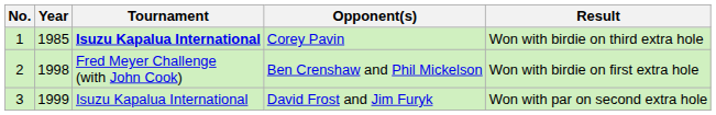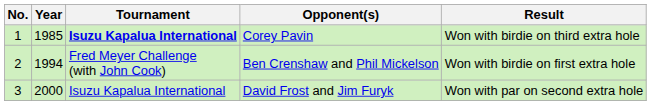 <table class="wikitable" style="font-size:95%;">
 <tr>
 <th>No.</th>
 <th>Year</th>
 <th>Tournament</th>
 <th>Opponent(s)</th>
 <th>Result</th>
 </tr>
 <tr style="background:#D0F0C0;">
 <td align=center>1</td>
 <td>1985</td>
 <td><strong><a href='#'>Isuzu Kapalua International</a></strong></td>
 <td> <a href='#'>Corey Pavin</a></td>
 <td>Won with birdie on third extra hole</td>
 </tr>
 <tr style="background:#D0F0C0;">
 <td align=center>2</td>
-<td>1998</td>
+<td>1994</td>
 <td><a href='#'>Fred Meyer Challenge</a><br>(with  <a href='#'>John Cook</a>)</td>
 <td> <a href='#'>Ben Crenshaw</a> and  <a href='#'>Phil Mickelson</a></td>
 <td>Won with birdie on first extra hole</td>
 </tr>
 <tr style="background:#D0F0C0;">
 <td align=center>3</td>
-<td>1999</td>
+<td>2000</td>
 <td><a href='#'>Isuzu Kapalua International</a></td>
 <td> <a href='#'>David Frost</a> and  <a href='#'>Jim Furyk</a></td>
 <td>Won with par on second extra hole</td>
 </tr>
 </table>
